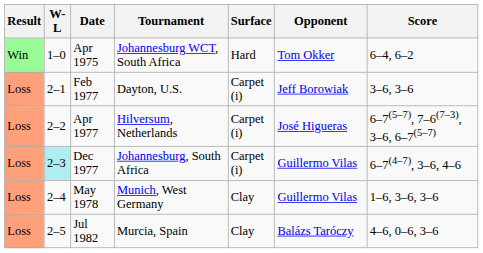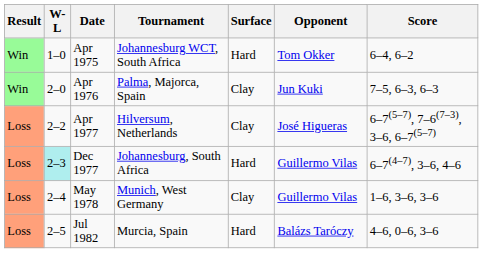 <table class="sortable wikitable">
 <tr>
 <th style="width:40px">Result</th>
 <th style="width:30px" class="unsortable">W-L</th>
 <th style="width:60px">Date</th>
 <th style="width:170px">Tournament</th>
 <th style="width:50px">Surface</th>
 <th style="width:140px">Opponent</th>
 <th style="width:200px" class="unsortable">Score</th>
 </tr>
 <tr>
 <td style="background:#98fb98;">Win</td>
 <td>1–0</td>
 <td>Apr 1975</td>
 <td><a href='#'>Johannesburg WCT</a>, South Africa</td>
 <td>Hard</td>
 <td> <a href='#'>Tom Okker</a></td>
 <td>6–4, 6–2</td>
 </tr>
 <tr>
-<td style="background:#ffa07a;">Loss</td>
-<td>2–1</td>
-<td>Feb 1977</td>
-<td>Dayton, U.S.</td>
-<td>Carpet (i)</td>
-<td> <a href='#'>Jeff Borowiak</a></td>
-<td>3–6, 3–6</td>
+<td style="background:#98fb98;">Win</td>
+<td>2–0</td>
+<td>Apr 1976</td>
+<td><a href='#'>Palma</a>, Majorca, Spain</td>
+<td>Clay</td>
+<td> <a href='#'>Jun Kuki</a></td>
+<td>7–5, 6–3, 6–3</td>
 </tr>
 <tr>
 <td style="background:#ffa07a;">Loss</td>
 <td>2–2</td>
 <td>Apr 1977</td>
 <td><a href='#'>Hilversum</a>, Netherlands</td>
-<td>Carpet (i)</td>
+<td>Clay</td>
 <td> <a href='#'>José Higueras</a></td>
 <td>6–7<sup>(5–7)</sup>, 7–6<sup>(7–3)</sup>, 3–6, 6–7<sup>(5–7)</sup></td>
 </tr>
 <tr>
 <td style="background:#ffa07a;">Loss</td>
 <td style="background: paleturquoise;">2–3</td>
 <td>Dec 1977</td>
 <td><a href='#'>Johannesburg</a>, South Africa</td>
-<td>Carpet (i)</td>
+<td>Hard</td>
 <td> <a href='#'>Guillermo Vilas</a></td>
 <td>6–7<sup>(4–7)</sup>, 3–6, 4–6</td>
 </tr>
 <tr>
 <td style="background:#ffa07a;">Loss</td>
 <td>2–4</td>
 <td>May 1978</td>
 <td><a href='#'>Munich</a>, West Germany</td>
 <td>Clay</td>
 <td> <a href='#'>Guillermo Vilas</a></td>
 <td>1–6, 3–6, 3–6</td>
 </tr>
 <tr>
 <td style="background:#ffa07a;">Loss</td>
 <td>2–5</td>
 <td>Jul 1982</td>
 <td>Murcia, Spain</td>
-<td>Clay</td>
+<td>Hard</td>
 <td> <a href='#'>Balázs Taróczy</a></td>
 <td>4–6, 0–6, 3–6</td>
 </tr>
 </table>
